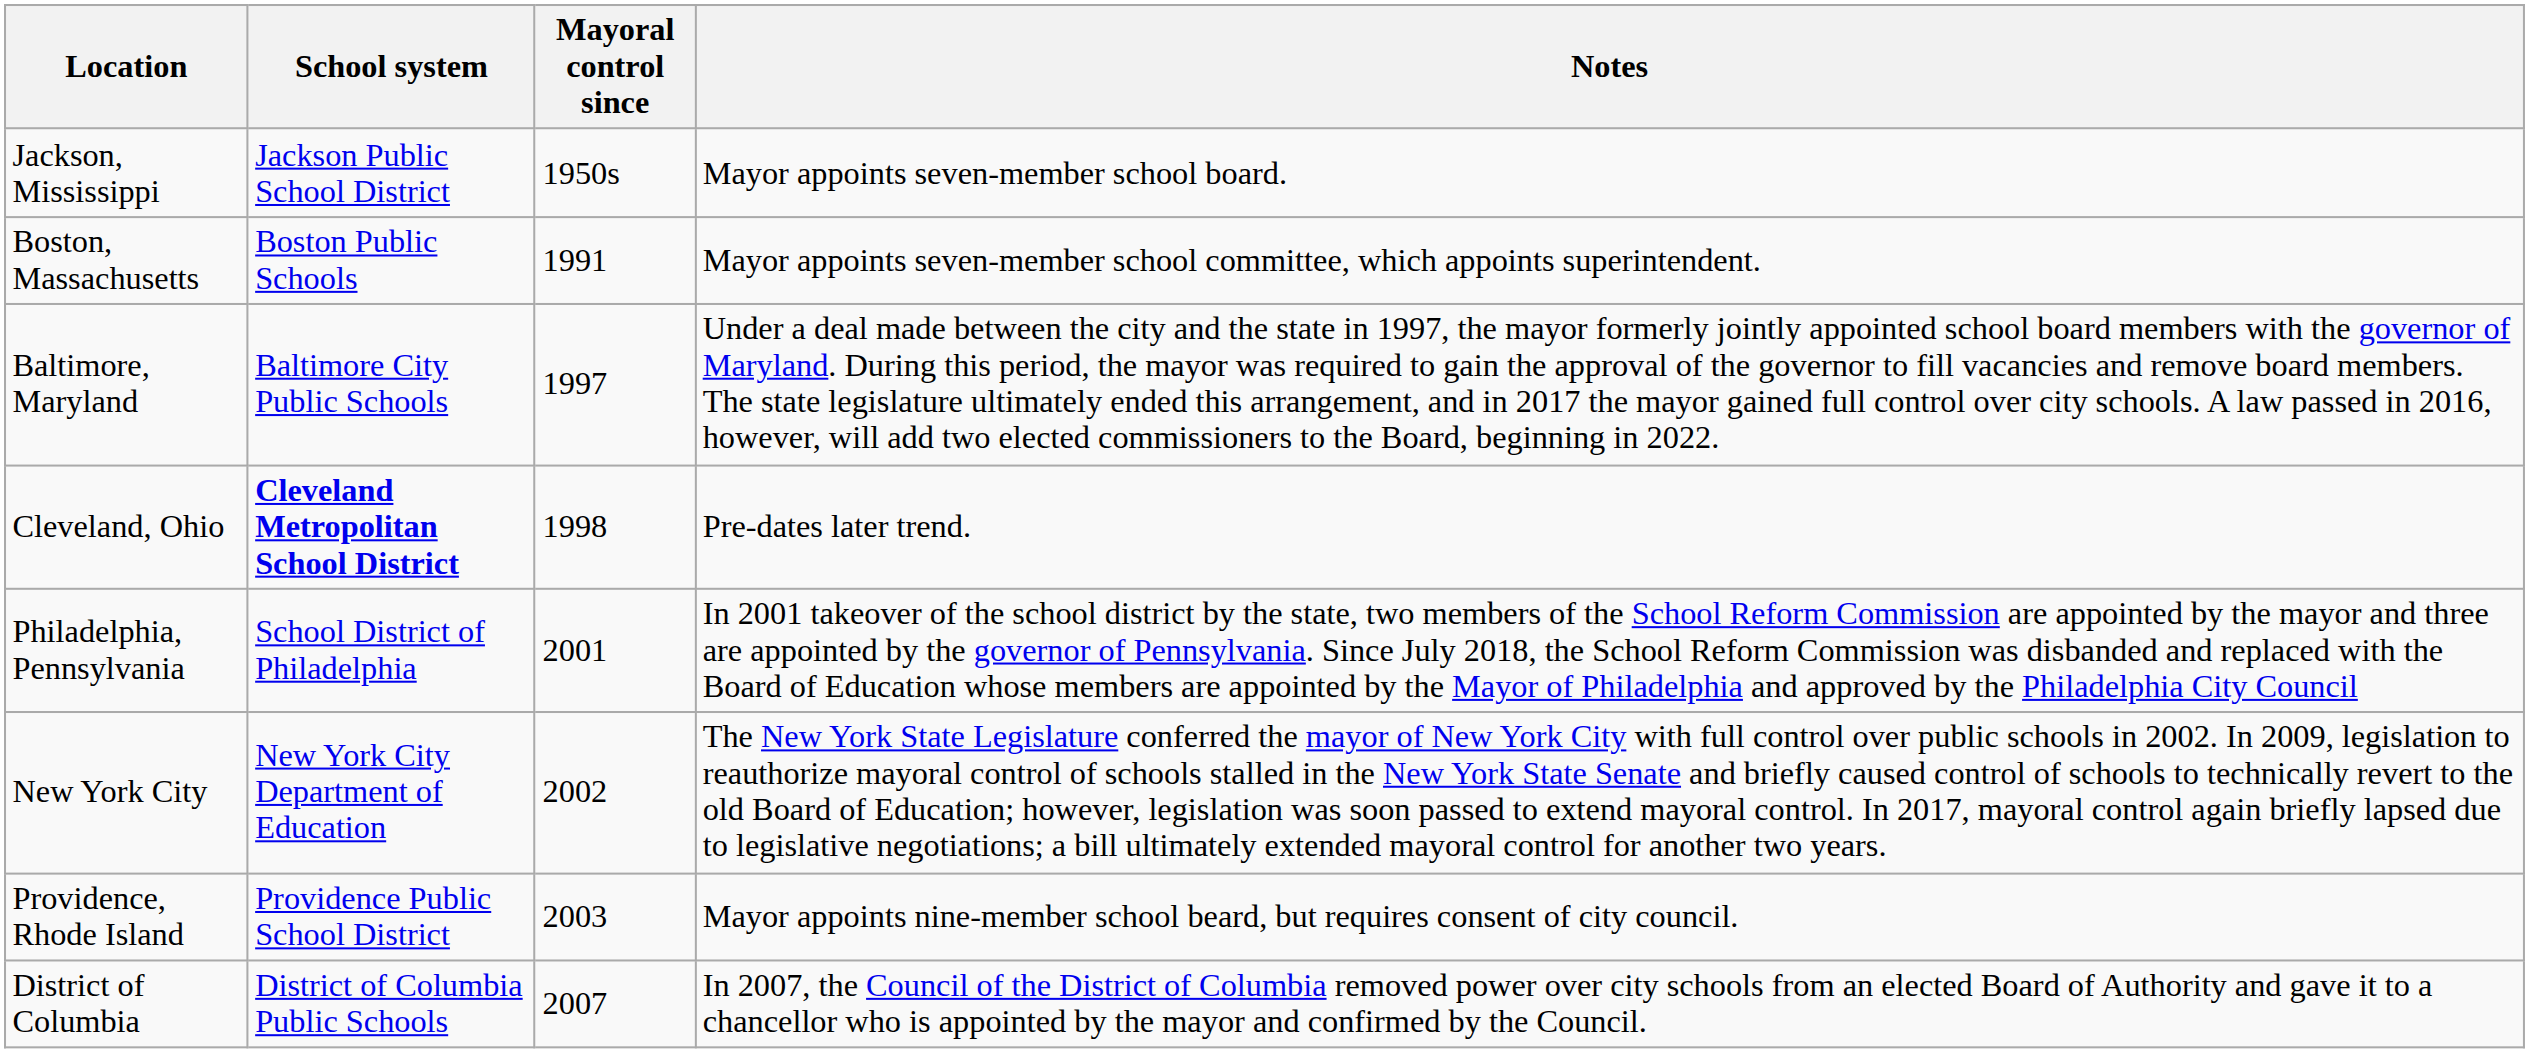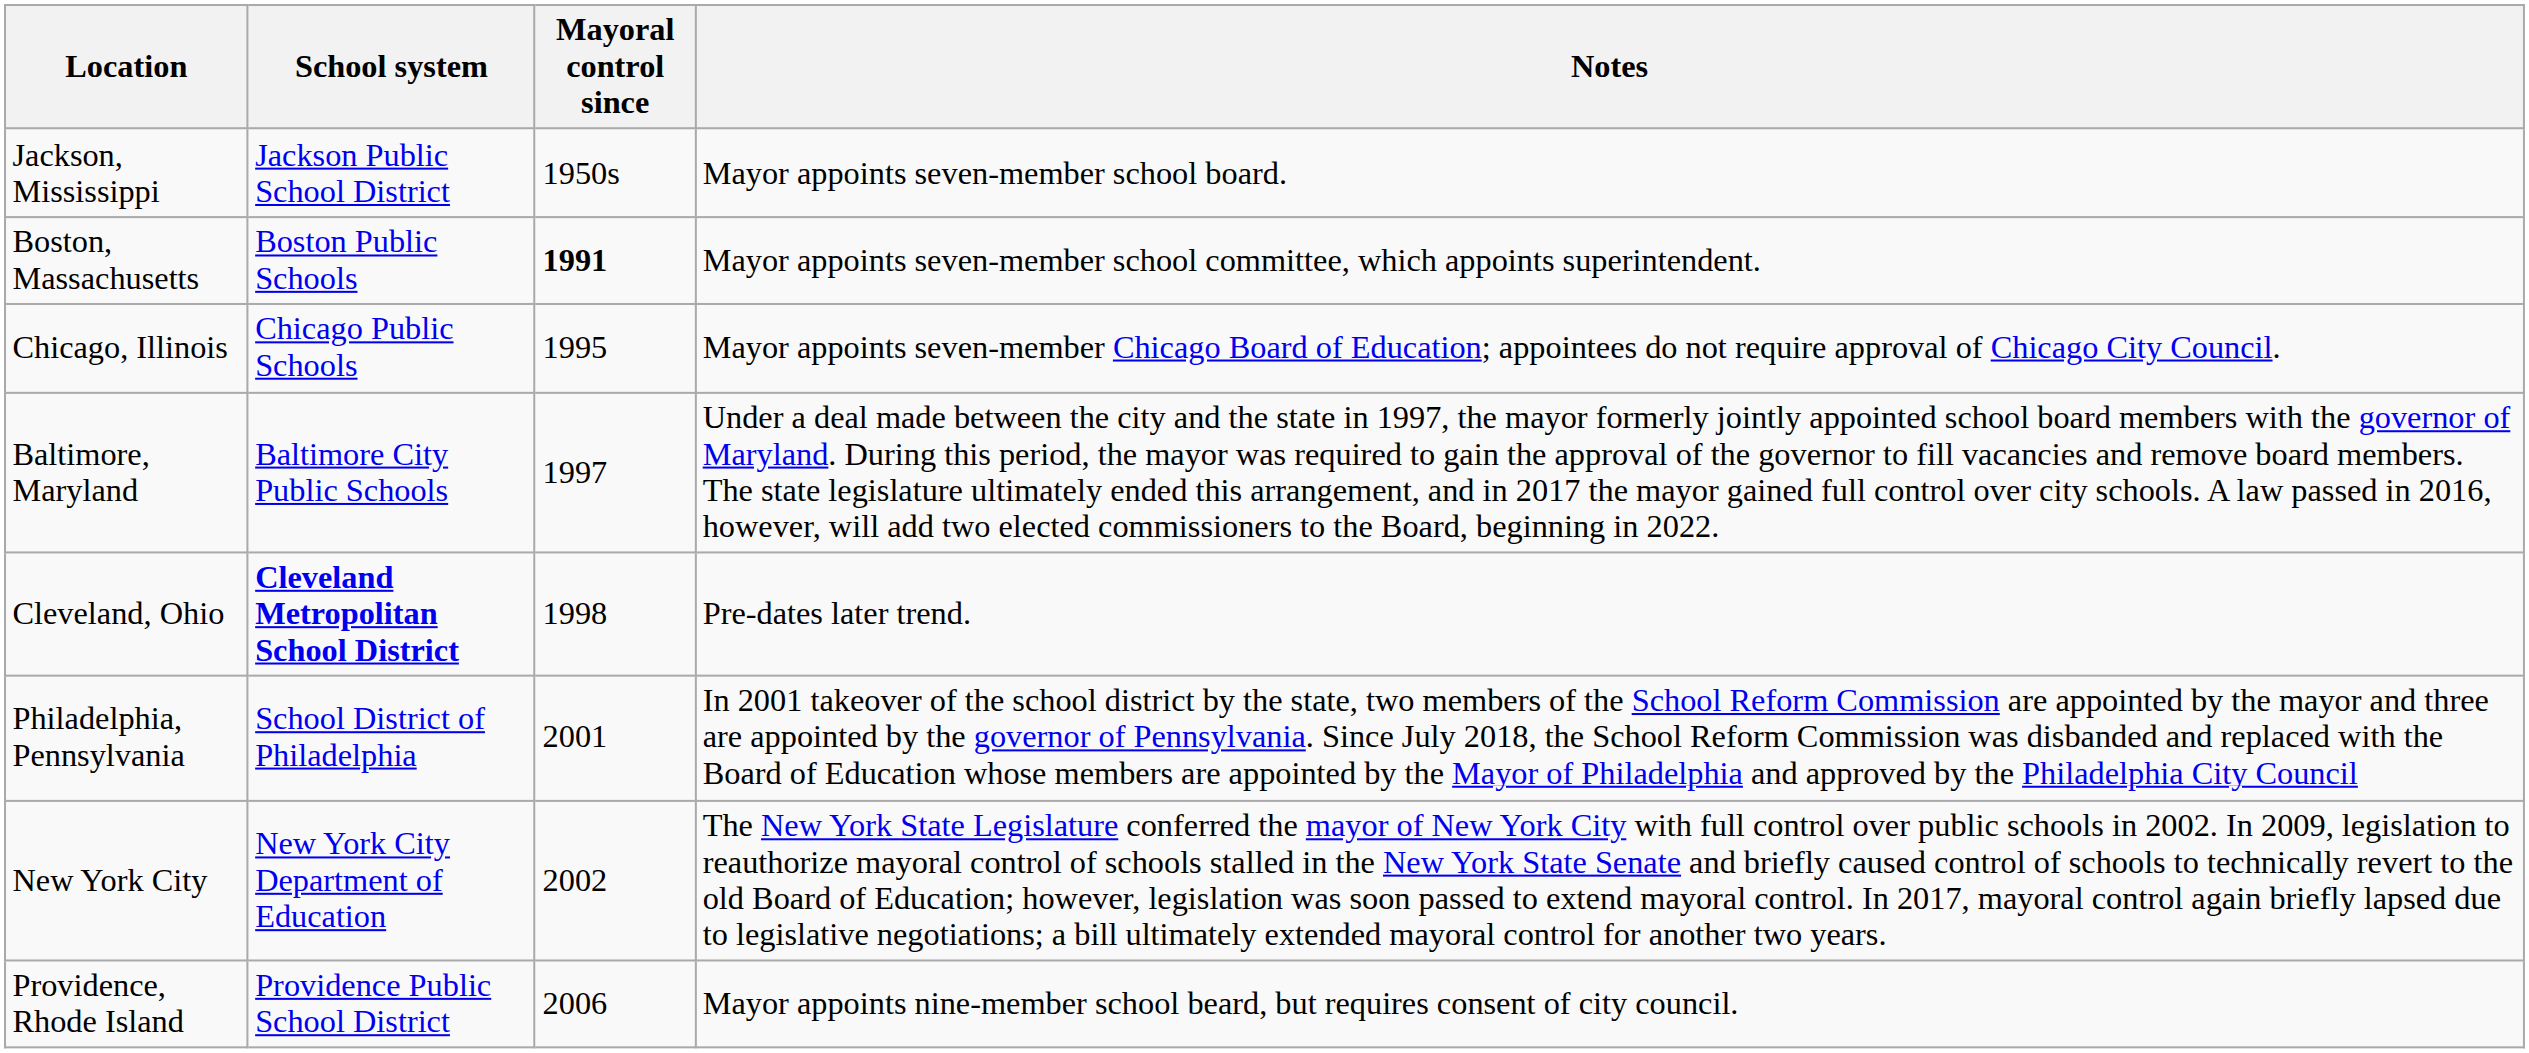 <table class="wikitable">
 <tr>
 <th>Location</th>
 <th>School system</th>
 <th>Mayoral control<br>since</th>
 <th>Notes</th>
 </tr>
 <tr>
 <td>Jackson, Mississippi</td>
 <td><a href='#'>Jackson Public School District</a></td>
 <td>1950s</td>
 <td>Mayor appoints seven-member school board.</td>
 </tr>
 <tr>
 <td>Boston, Massachusetts</td>
 <td><a href='#'>Boston Public Schools</a></td>
-<td>1991</td>
+<td><strong>1991</strong></td>
 <td>Mayor appoints seven-member school committee, which appoints superintendent.</td>
+</tr>
+<tr>
+<td>Chicago, Illinois</td>
+<td><a href='#'>Chicago Public Schools</a></td>
+<td>1995</td>
+<td>Mayor appoints seven-member <a href='#'>Chicago Board of Education</a>; appointees do not require approval of <a href='#'>Chicago City Council</a>.</td>
 </tr>
 <tr>
 <td>Baltimore, Maryland</td>
 <td><a href='#'>Baltimore City Public Schools</a></td>
 <td>1997</td>
 <td>Under a deal made between the city and the state in 1997, the mayor formerly jointly appointed school board members with the <a href='#'>governor of Maryland</a>. During this period, the mayor was required to gain the approval of the governor to fill vacancies and remove board members. The state legislature ultimately ended this arrangement, and in 2017 the mayor gained full control over city schools. A law passed in 2016, however, will add two elected commissioners to the Board, beginning in 2022.</td>
 </tr>
 <tr>
 <td>Cleveland, Ohio</td>
 <td><strong><a href='#'>Cleveland Metropolitan School District</a></strong></td>
 <td>1998</td>
 <td>Pre-dates later trend.</td>
 </tr>
 <tr>
 <td>Philadelphia, Pennsylvania</td>
 <td><a href='#'>School District of Philadelphia</a></td>
 <td>2001</td>
 <td>In 2001 takeover of the school district by the state, two members of the <a href='#'>School Reform Commission</a> are appointed by the mayor and three are appointed by the <a href='#'>governor of Pennsylvania</a>. Since July 2018, the School Reform Commission was disbanded and replaced with the Board of Education whose members are appointed by the <a href='#'>Mayor of Philadelphia</a> and approved by the <a href='#'>Philadelphia City Council</a></td>
 </tr>
 <tr>
 <td>New York City</td>
 <td><a href='#'>New York City Department of Education</a></td>
 <td>2002</td>
 <td>The <a href='#'>New York State Legislature</a> conferred the <a href='#'>mayor of New York City</a> with full control over public schools in 2002. In 2009, legislation to reauthorize mayoral control of schools stalled in the <a href='#'>New York State Senate</a> and briefly caused control of schools to technically revert to the old Board of Education; however, legislation was soon passed to extend mayoral control. In 2017, mayoral control again briefly lapsed due to legislative negotiations; a bill ultimately extended mayoral control for another two years.</td>
 </tr>
 <tr>
 <td>Providence, Rhode Island</td>
 <td><a href='#'>Providence Public School District</a></td>
-<td>2003</td>
+<td>2006</td>
 <td>Mayor appoints nine-member school beard, but requires consent of city council.</td>
 </tr>
-<tr>
-<td>District of Columbia</td>
-<td><a href='#'>District of Columbia Public Schools</a></td>
-<td>2007</td>
-<td>In 2007, the <a href='#'>Council of the District of Columbia</a> removed power over city schools from an elected Board of Authority and gave it to a chancellor who is appointed by the mayor and confirmed by the Council.</td>
-</tr>
 </table>
